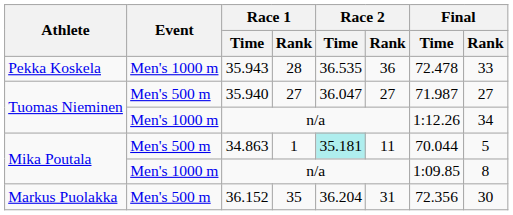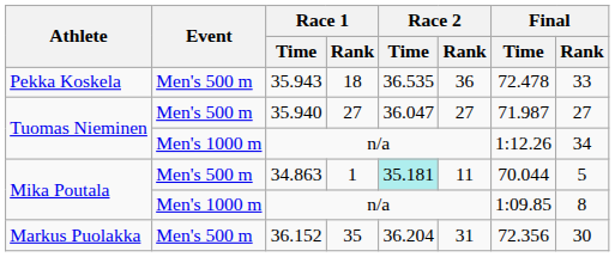 <table class="wikitable" style="font-size:90%">
 <tr>
 <th rowspan="2">Athlete</th>
 <th rowspan="2">Event</th>
 <th colspan="2">Race 1</th>
 <th colspan="2">Race 2</th>
 <th colspan="2">Final</th>
 </tr>
 <tr>
 <th>Time</th>
 <th>Rank</th>
 <th>Time</th>
 <th>Rank</th>
 <th>Time</th>
 <th>Rank</th>
 </tr>
 <tr align=center>
 <td align=left><a href='#'>Pekka Koskela</a></td>
-<td align=left><a href='#'>Men's 1000 m</a></td>
+<td align=left><a href='#'>Men's 500 m</a></td>
 <td>35.943</td>
-<td>28</td>
+<td>18</td>
 <td>36.535</td>
 <td>36</td>
 <td>72.478</td>
 <td>33</td>
 </tr>
 <tr align=center>
 <td rowspan=2 align=left><a href='#'>Tuomas Nieminen</a></td>
 <td align=left><a href='#'>Men's 500 m</a></td>
 <td>35.940</td>
 <td>27</td>
 <td>36.047</td>
 <td>27</td>
 <td>71.987</td>
 <td>27</td>
 </tr>
 <tr align=center>
 <td align=left><a href='#'>Men's 1000 m</a></td>
 <td colspan=4>n/a</td>
 <td>1:12.26</td>
 <td>34</td>
 </tr>
 <tr align=center>
 <td rowspan=2 align=left><a href='#'>Mika Poutala</a></td>
 <td align=left><a href='#'>Men's 500 m</a></td>
 <td>34.863</td>
 <td>1</td>
 <td style="background: paleturquoise;">35.181</td>
 <td>11</td>
 <td>70.044</td>
 <td>5</td>
 </tr>
 <tr align=center>
 <td align=left><a href='#'>Men's 1000 m</a></td>
 <td colspan=4>n/a</td>
 <td align="center">1:09.85</td>
 <td align="center">8</td>
 </tr>
 <tr align=center>
 <td rowspan=2 align=left><a href='#'>Markus Puolakka</a></td>
 <td align=left><a href='#'>Men's 500 m</a></td>
 <td>36.152</td>
 <td>35</td>
 <td>36.204</td>
 <td>31</td>
 <td>72.356</td>
 <td>30</td>
 </tr>
 </table>
